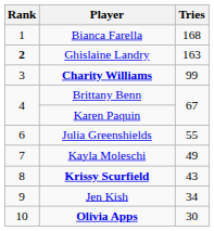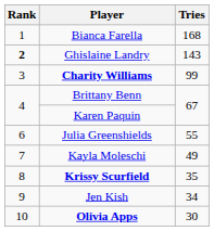 <table class="wikitable" style="font-size:95%; text-align:center;">
 <tr>
 <th style="width:25px;">Rank</th>
 <th style="width:162px;">Player</th>
 <th style="width:35px;">Tries</th>
 </tr>
 <tr>
 <td>1</td>
 <td><a href='#'>Bianca Farella</a></td>
 <td>168</td>
 </tr>
 <tr>
 <td><strong>2</strong></td>
 <td><a href='#'>Ghislaine Landry</a></td>
-<td>163</td>
+<td>143</td>
 </tr>
 <tr>
 <td>3</td>
 <td><strong><a href='#'>Charity Williams</a></strong></td>
 <td>99</td>
 </tr>
 <tr>
 <td rowspan=2>4</td>
 <td><a href='#'>Brittany Benn</a></td>
 <td rowspan=2>67</td>
 </tr>
 <tr>
 <td><a href='#'>Karen Paquin</a></td>
 </tr>
 <tr>
 <td>6</td>
 <td><a href='#'>Julia Greenshields</a></td>
 <td>55</td>
 </tr>
 <tr>
 <td>7</td>
 <td><a href='#'>Kayla Moleschi</a></td>
 <td>49</td>
 </tr>
 <tr>
 <td>8</td>
 <td><strong><a href='#'>Krissy Scurfield</a></strong></td>
-<td>43</td>
+<td>35</td>
 </tr>
 <tr>
 <td>9</td>
 <td><a href='#'>Jen Kish</a></td>
 <td>34</td>
 </tr>
 <tr>
 <td>10</td>
 <td><strong><a href='#'>Olivia Apps</a></strong></td>
 <td>30</td>
 </tr>
 </table>
